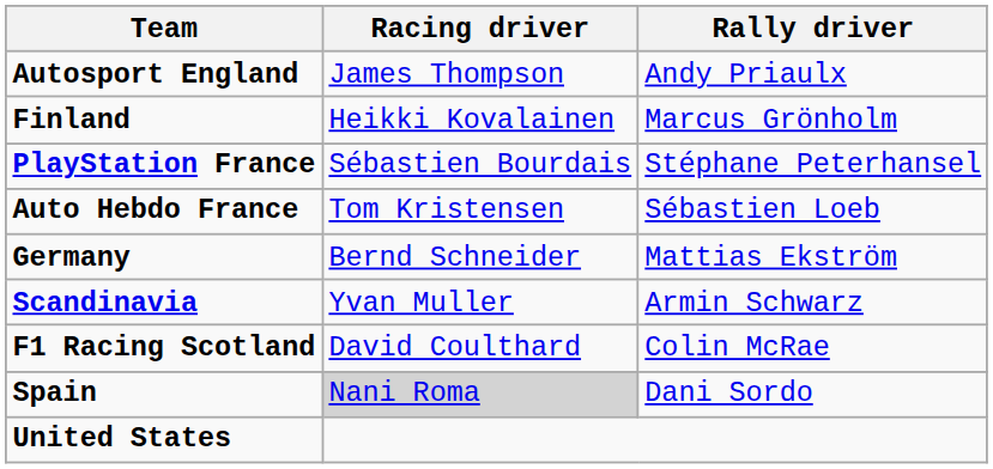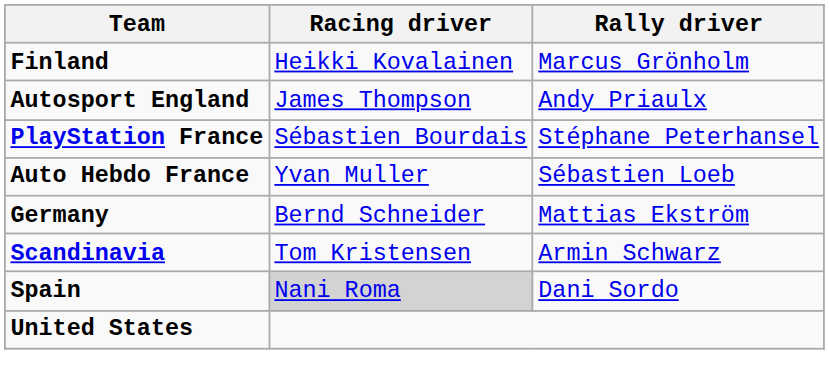 <table class="wikitable">
 <tr>
 <th>Team</th>
 <th>Racing driver</th>
 <th>Rally driver</th>
 </tr>
 <tr>
+<td><strong>Finland</strong></td>
+<td> <a href='#'>Heikki Kovalainen</a></td>
+<td> <a href='#'>Marcus Grönholm</a></td>
+</tr>
+<tr>
 <td><strong>Autosport England</strong></td>
 <td> <a href='#'>James Thompson</a></td>
 <td> <a href='#'>Andy Priaulx</a></td>
-</tr>
-<tr>
-<td><strong>Finland</strong></td>
-<td> <a href='#'>Heikki Kovalainen</a></td>
-<td> <a href='#'>Marcus Grönholm</a></td>
 </tr>
 <tr>
 <td><strong><a href='#'>PlayStation</a> France</strong></td>
 <td> <a href='#'>Sébastien Bourdais</a></td>
 <td> <a href='#'>Stéphane Peterhansel</a></td>
 </tr>
 <tr>
 <td><strong>Auto Hebdo France</strong></td>
-<td> <a href='#'>Tom Kristensen</a></td>
+<td> <a href='#'>Yvan Muller</a></td>
 <td> <a href='#'>Sébastien Loeb</a></td>
 </tr>
 <tr>
 <td><strong>Germany</strong></td>
 <td> <a href='#'>Bernd Schneider</a></td>
 <td> <a href='#'>Mattias Ekström</a></td>
 </tr>
 <tr>
 <td><strong><a href='#'>Scandinavia</a></strong></td>
-<td> <a href='#'>Yvan Muller</a></td>
+<td> <a href='#'>Tom Kristensen</a></td>
 <td> <a href='#'>Armin Schwarz</a></td>
-</tr>
-<tr>
-<td><strong>F1 Racing Scotland</strong></td>
-<td> <a href='#'>David Coulthard</a></td>
-<td> <a href='#'>Colin McRae</a></td>
 </tr>
 <tr>
 <td><strong>Spain</strong></td>
 <td style="background: lightgrey;"> <a href='#'>Nani Roma</a></td>
 <td> <a href='#'>Dani Sordo</a></td>
 </tr>
 <tr>
 <td><strong>United States</strong></td>
 <td colspan=2></td>
 </tr>
 </table>
